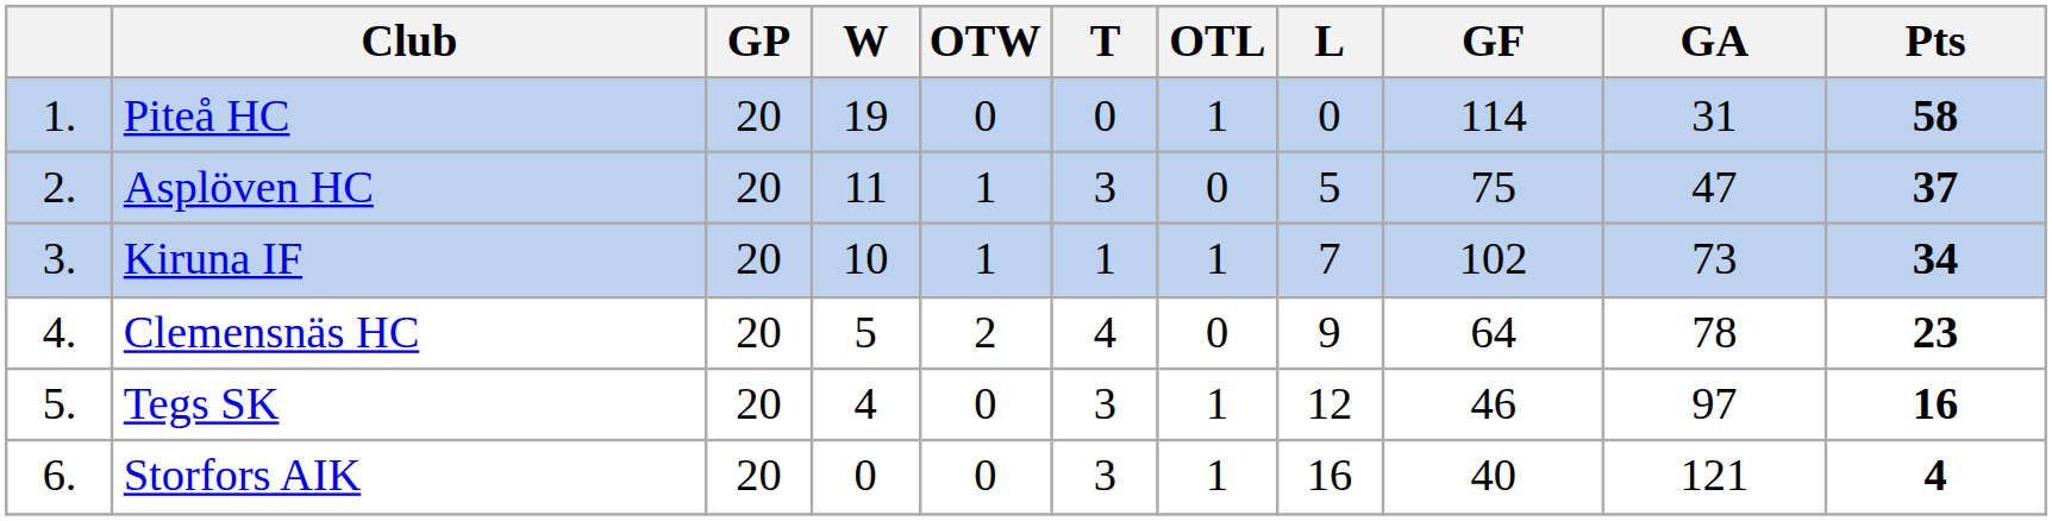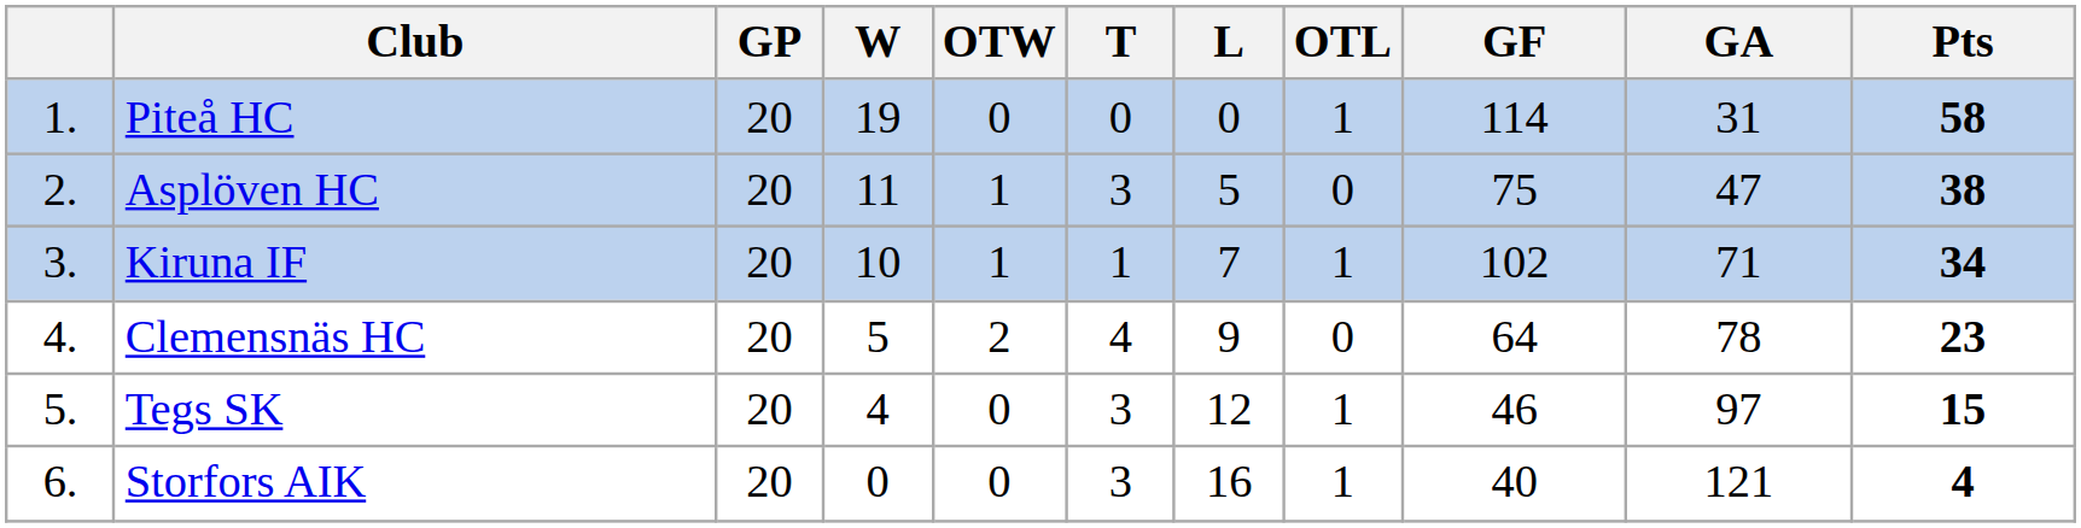 <table class="wikitable">
 <tr>
 <th width="30"></th>
 <th width="200">Club</th>
 <th width="30">GP</th>
 <th width="30">W</th>
 <th width="30">OTW</th>
 <th width="30">T</th>
+<th width="30">L</th>
 <th width="30">OTL</th>
-<th width="30">L</th>
 <th width="70">GF</th>
 <th width="70">GA</th>
 <th width="70">Pts</th>
 </tr>
 <tr bgcolor="#BCD2EE" align="center">
 <td>1.</td>
 <td align="left"><a href='#'>Piteå HC</a></td>
 <td>20</td>
 <td>19</td>
 <td>0</td>
 <td>0</td>
+<td>0</td>
 <td>1</td>
-<td>0</td>
 <td>114</td>
 <td>31</td>
 <td><strong>58</strong></td>
 </tr>
 <tr bgcolor="#BCD2EE" align="center">
 <td>2.</td>
 <td align="left"><a href='#'>Asplöven HC</a></td>
 <td>20</td>
 <td>11</td>
 <td>1</td>
 <td>3</td>
+<td>5</td>
 <td>0</td>
-<td>5</td>
 <td>75</td>
 <td>47</td>
-<td><strong>37</strong></td>
+<td><strong>38</strong></td>
 </tr>
 <tr bgcolor="#BCD2EE" align="center">
 <td>3.</td>
 <td align="left"><a href='#'>Kiruna IF</a></td>
 <td>20</td>
 <td>10</td>
 <td>1</td>
 <td>1</td>
+<td>7</td>
 <td>1</td>
-<td>7</td>
 <td>102</td>
-<td>73</td>
+<td>71</td>
 <td><strong>34</strong></td>
 </tr>
 <tr bgcolor="#FFFFFF" align="center">
 <td>4.</td>
 <td align="left"><a href='#'>Clemensnäs HC</a></td>
 <td>20</td>
 <td>5</td>
 <td>2</td>
 <td>4</td>
+<td>9</td>
 <td>0</td>
-<td>9</td>
 <td>64</td>
 <td>78</td>
 <td><strong>23</strong></td>
 </tr>
 <tr bgcolor="#FFFFFF" align="center">
 <td>5.</td>
 <td align="left"><a href='#'>Tegs SK</a></td>
 <td>20</td>
 <td>4</td>
 <td>0</td>
 <td>3</td>
+<td>12</td>
 <td>1</td>
-<td>12</td>
 <td>46</td>
 <td>97</td>
-<td><strong>16</strong></td>
+<td><strong>15</strong></td>
 </tr>
 <tr bgcolor="#FFFFFF" align="center">
 <td>6.</td>
 <td align="left"><a href='#'>Storfors AIK</a></td>
 <td>20</td>
 <td>0</td>
 <td>0</td>
 <td>3</td>
+<td>16</td>
 <td>1</td>
-<td>16</td>
 <td>40</td>
 <td>121</td>
 <td><strong>4</strong></td>
 </tr>
 </table>
